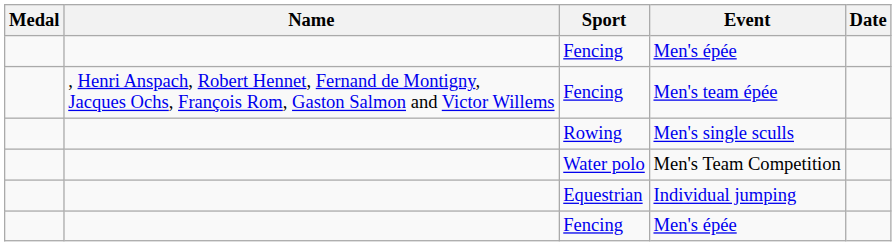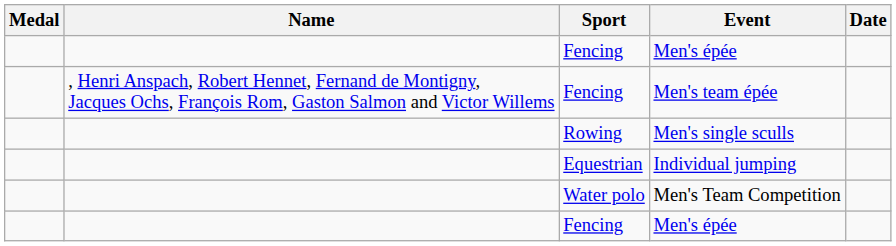 <table class="wikitable sortable" style="font-size:90%">
 <tr>
 <th>Medal</th>
 <th>Name</th>
 <th>Sport</th>
 <th>Event</th>
 <th>Date</th>
 </tr>
 <tr>
 <td></td>
 <td></td>
 <td><a href='#'>Fencing</a></td>
 <td><a href='#'>Men's épée</a></td>
 <td></td>
 </tr>
 <tr>
 <td></td>
 <td>, <a href='#'>Henri Anspach</a>, <a href='#'>Robert Hennet</a>, <a href='#'>Fernand de Montigny</a>,<br> <a href='#'>Jacques Ochs</a>, <a href='#'>François Rom</a>, <a href='#'>Gaston Salmon</a> and <a href='#'>Victor Willems</a></td>
 <td><a href='#'>Fencing</a></td>
 <td><a href='#'>Men's team épée</a></td>
 <td></td>
 </tr>
 <tr>
 <td></td>
 <td></td>
 <td><a href='#'>Rowing</a></td>
 <td><a href='#'>Men's single sculls</a></td>
 <td></td>
 </tr>
 <tr>
 <td></td>
-<td><br></td>
-<td><a href='#'>Water polo</a></td>
-<td>Men's Team Competition</td>
+<td></td>
+<td><a href='#'>Equestrian</a></td>
+<td><a href='#'>Individual jumping</a></td>
 <td></td>
 </tr>
 <tr>
 <td></td>
-<td></td>
-<td><a href='#'>Equestrian</a></td>
-<td><a href='#'>Individual jumping</a></td>
+<td><br></td>
+<td><a href='#'>Water polo</a></td>
+<td>Men's Team Competition</td>
 <td></td>
 </tr>
 <tr>
 <td></td>
 <td></td>
 <td><a href='#'>Fencing</a></td>
 <td><a href='#'>Men's épée</a></td>
 <td></td>
 </tr>
 </table>
